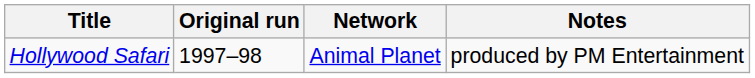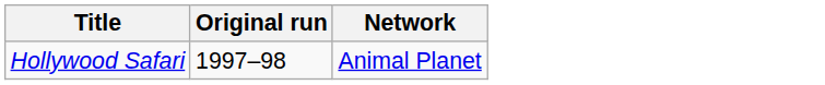 <table class="wikitable sortable">
 <tr>
 <th>Title</th>
 <th>Original run</th>
 <th>Network</th>
-<th>Notes</th>
 </tr>
 <tr>
 <td><em><a href='#'>Hollywood Safari</a></em></td>
 <td>1997–98</td>
 <td><a href='#'>Animal Planet</a></td>
-<td>produced by PM Entertainment</td>
 </tr>
 </table>
